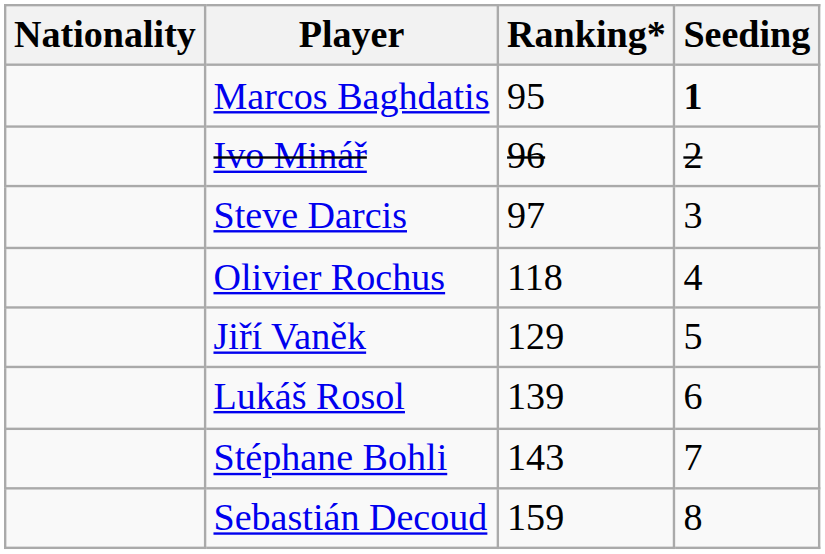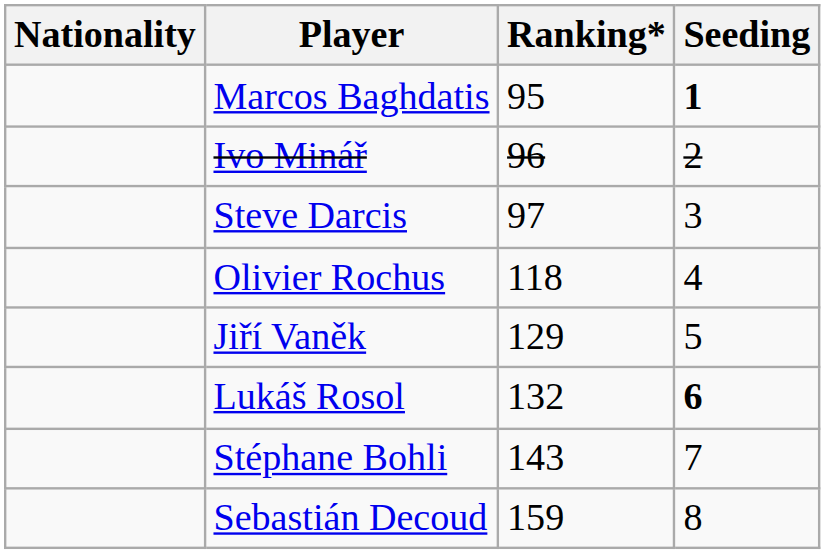 <table class="wikitable" border="1">
 <tr>
 <th>Nationality</th>
 <th>Player</th>
 <th>Ranking*</th>
 <th>Seeding</th>
 </tr>
 <tr>
 <td></td>
 <td><a href='#'>Marcos Baghdatis</a></td>
 <td>95</td>
 <td><strong>1</strong></td>
 </tr>
 <tr>
 <td></td>
 <td><s><a href='#'>Ivo Minář</a></s></td>
 <td><s>96</s></td>
 <td><s>2</s></td>
 </tr>
 <tr>
 <td></td>
 <td><a href='#'>Steve Darcis</a></td>
 <td>97</td>
 <td>3</td>
 </tr>
 <tr>
 <td></td>
 <td><a href='#'>Olivier Rochus</a></td>
 <td>118</td>
 <td>4</td>
 </tr>
 <tr>
 <td></td>
 <td><a href='#'>Jiří Vaněk</a></td>
 <td>129</td>
 <td>5</td>
 </tr>
 <tr>
 <td></td>
 <td><a href='#'>Lukáš Rosol</a></td>
-<td>139</td>
-<td>6</td>
+<td>132</td>
+<td><strong>6</strong></td>
 </tr>
 <tr>
 <td></td>
 <td><a href='#'>Stéphane Bohli</a></td>
 <td>143</td>
 <td>7</td>
 </tr>
 <tr>
 <td></td>
 <td><a href='#'>Sebastián Decoud</a></td>
 <td>159</td>
 <td>8</td>
 </tr>
 </table>
